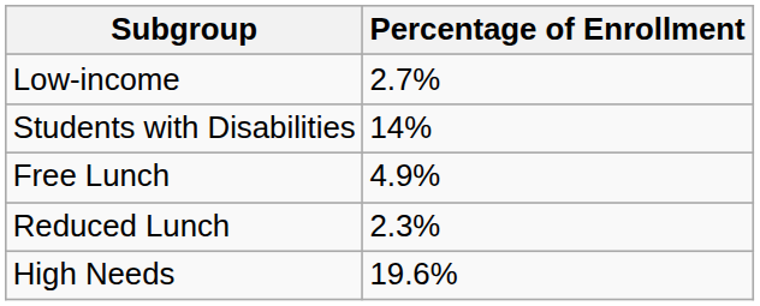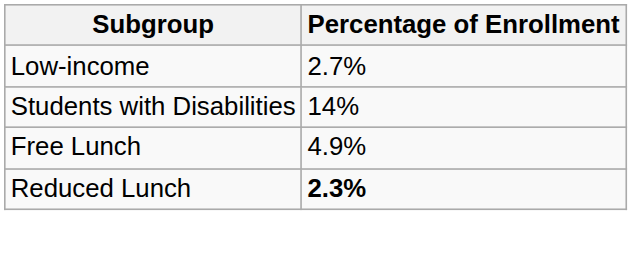 <table class="wikitable">
 <tr>
 <th>Subgroup</th>
 <th>Percentage of Enrollment</th>
 </tr>
 <tr>
 <td>Low-income</td>
 <td>2.7%</td>
 </tr>
 <tr>
 <td>Students with Disabilities</td>
 <td>14%</td>
 </tr>
 <tr>
 <td>Free Lunch</td>
 <td>4.9%</td>
 </tr>
 <tr>
 <td>Reduced Lunch</td>
-<td>2.3%</td>
-</tr>
-<tr>
-<td>High Needs</td>
-<td>19.6%</td>
+<td><strong>2.3%</strong></td>
 </tr>
 </table>
